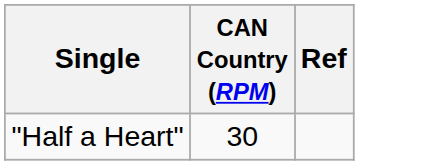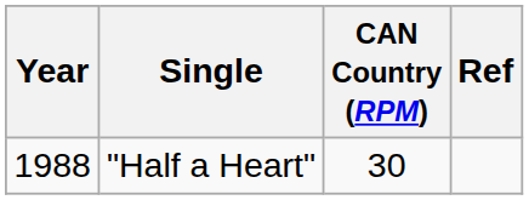 <table class="wikitable">
 <tr>
+<th>Year</th>
 <th>Single</th>
 <th width="45"><small>CAN Country (<em><a href='#'>RPM</a></em>)</small></th>
 <th>Ref</th>
 </tr>
 <tr>
+<td>1988</td>
 <td>"Half a Heart"</td>
 <td align="center">30</td>
 <td></td>
 </tr>
 </table>
